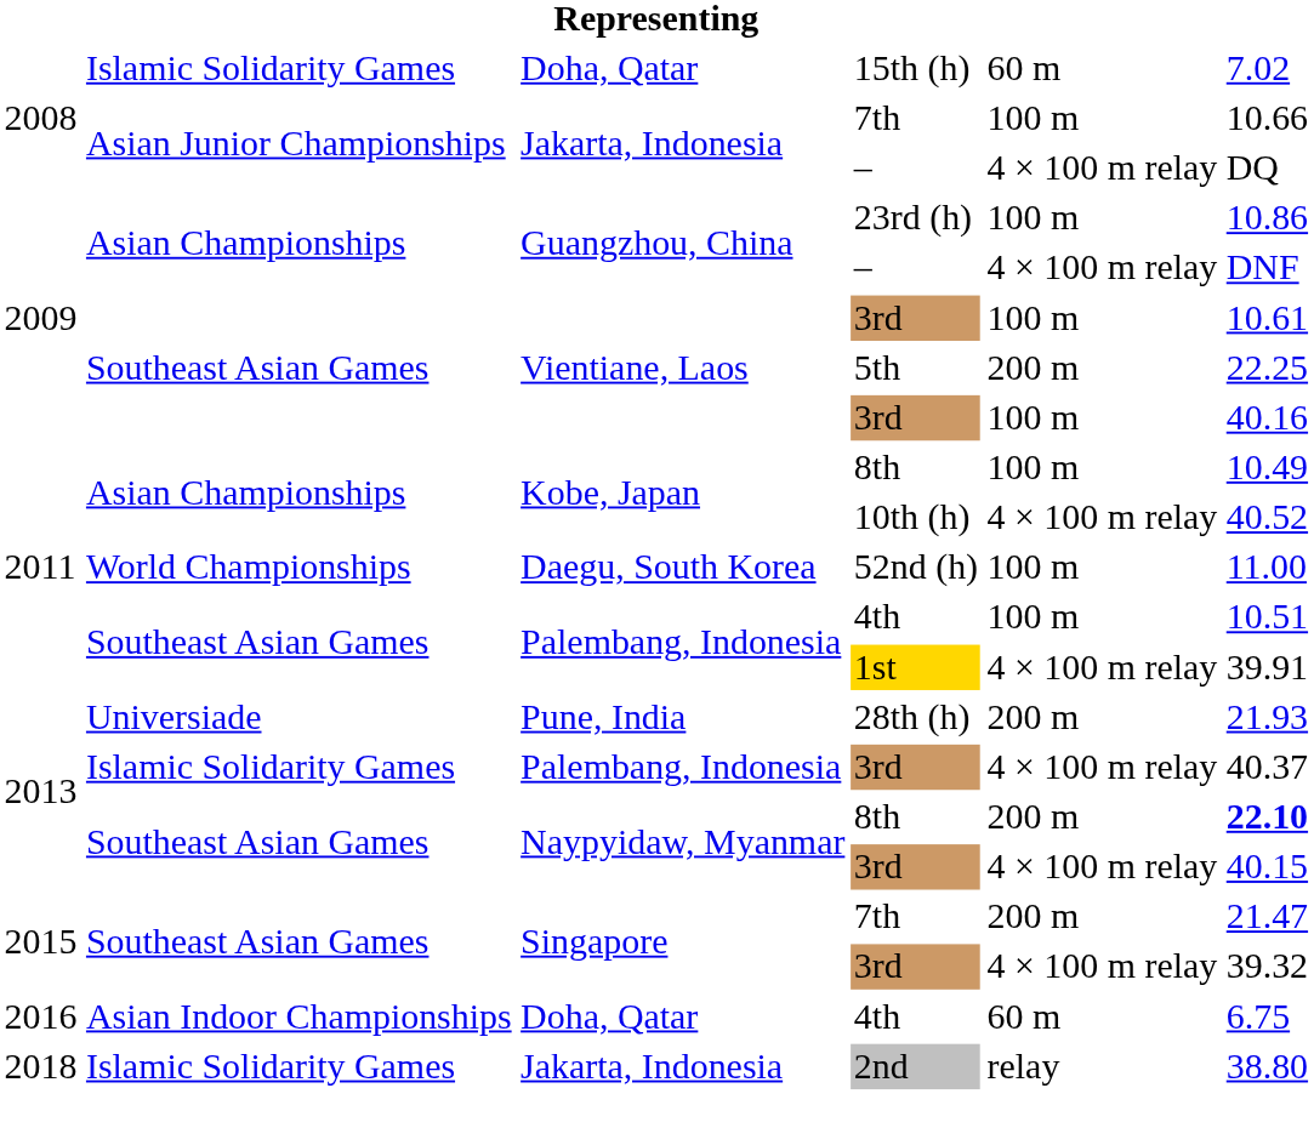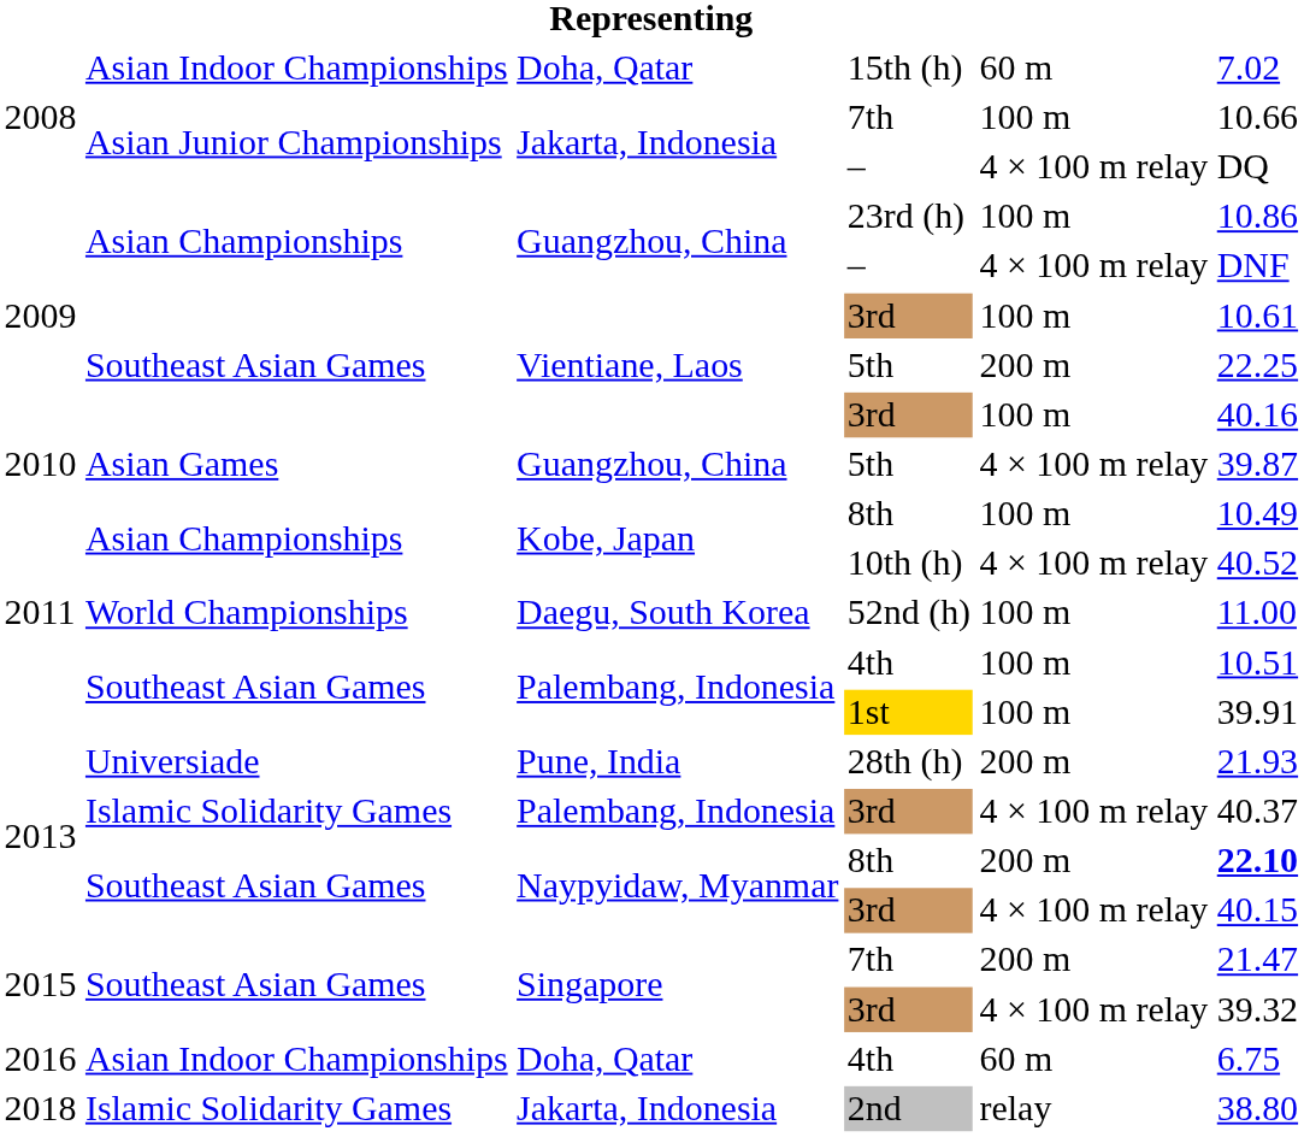 <table>
 <tr>
 <th colspan="6">Representing </th>
 </tr>
 <tr>
 <td rowspan=3>2008</td>
-<td><a href='#'>Islamic Solidarity Games</a></td>
+<td><a href='#'>Asian Indoor Championships</a></td>
 <td><a href='#'>Doha, Qatar</a></td>
 <td>15th (h)</td>
 <td>60 m</td>
 <td><a href='#'>7.02</a></td>
 </tr>
 <tr>
 <td rowspan=2><a href='#'>Asian Junior Championships</a></td>
 <td rowspan=2><a href='#'>Jakarta, Indonesia</a></td>
 <td>7th</td>
 <td>100 m</td>
 <td>10.66</td>
 </tr>
 <tr>
 <td>–</td>
 <td>4 × 100 m relay</td>
 <td>DQ</td>
 </tr>
 <tr>
 <td rowspan=5>2009</td>
 <td rowspan=2><a href='#'>Asian Championships</a></td>
 <td rowspan=2><a href='#'>Guangzhou, China</a></td>
 <td>23rd (h)</td>
 <td>100 m</td>
 <td><a href='#'>10.86</a></td>
 </tr>
 <tr>
 <td>–</td>
 <td>4 × 100 m relay</td>
 <td><a href='#'>DNF</a></td>
 </tr>
 <tr>
 <td rowspan=3><a href='#'>Southeast Asian Games</a></td>
 <td rowspan=3><a href='#'>Vientiane, Laos</a></td>
 <td bgcolor=cc9966>3rd</td>
 <td>100 m</td>
 <td><a href='#'>10.61</a></td>
 </tr>
 <tr>
 <td>5th</td>
 <td>200 m</td>
 <td><a href='#'>22.25</a></td>
 </tr>
 <tr>
 <td bgcolor=cc9966>3rd</td>
 <td>100 m</td>
 <td><a href='#'>40.16</a></td>
 </tr>
 <tr>
+<td>2010</td>
+<td><a href='#'>Asian Games</a></td>
+<td><a href='#'>Guangzhou, China</a></td>
+<td>5th</td>
+<td>4 × 100 m relay</td>
+<td><a href='#'>39.87</a></td>
+</tr>
+<tr>
 <td rowspan=5>2011</td>
 <td rowspan=2><a href='#'>Asian Championships</a></td>
 <td rowspan=2><a href='#'>Kobe, Japan</a></td>
 <td>8th</td>
 <td>100 m</td>
 <td><a href='#'>10.49</a></td>
 </tr>
 <tr>
 <td>10th (h)</td>
 <td>4 × 100 m relay</td>
 <td><a href='#'>40.52</a></td>
 </tr>
 <tr>
 <td><a href='#'>World Championships</a></td>
 <td><a href='#'>Daegu, South Korea</a></td>
 <td>52nd (h)</td>
 <td>100 m</td>
 <td><a href='#'>11.00</a></td>
 </tr>
 <tr>
 <td rowspan=2><a href='#'>Southeast Asian Games</a></td>
 <td rowspan=2><a href='#'>Palembang, Indonesia</a></td>
 <td>4th</td>
 <td>100 m</td>
 <td><a href='#'>10.51</a></td>
 </tr>
 <tr>
 <td bgcolor=gold>1st</td>
-<td>4 × 100 m relay</td>
+<td>100 m</td>
 <td>39.91</td>
 </tr>
 <tr>
 <td rowspan=4>2013</td>
 <td><a href='#'>Universiade</a></td>
 <td><a href='#'>Pune, India</a></td>
 <td>28th (h)</td>
 <td>200 m</td>
 <td><a href='#'>21.93</a></td>
 </tr>
 <tr>
 <td><a href='#'>Islamic Solidarity Games</a></td>
 <td><a href='#'>Palembang, Indonesia</a></td>
 <td bgcolor=cc9966>3rd</td>
 <td>4 × 100 m relay</td>
 <td>40.37</td>
 </tr>
 <tr>
 <td rowspan=2><a href='#'>Southeast Asian Games</a></td>
 <td rowspan=2><a href='#'>Naypyidaw, Myanmar</a></td>
 <td>8th</td>
 <td>200 m</td>
 <td><strong><a href='#'>22.10</a></strong></td>
 </tr>
 <tr>
 <td bgcolor=cc9966>3rd</td>
 <td>4 × 100 m relay</td>
 <td><a href='#'>40.15</a></td>
 </tr>
 <tr>
 <td rowspan=2>2015</td>
 <td rowspan=2><a href='#'>Southeast Asian Games</a></td>
 <td rowspan=2><a href='#'>Singapore</a></td>
 <td>7th</td>
 <td>200 m</td>
 <td><a href='#'>21.47</a></td>
 </tr>
 <tr>
 <td bgcolor=cc9966>3rd</td>
 <td>4 × 100 m relay</td>
 <td>39.32</td>
 </tr>
 <tr>
 <td>2016</td>
 <td><a href='#'>Asian Indoor Championships</a></td>
 <td><a href='#'>Doha, Qatar</a></td>
 <td>4th</td>
 <td>60 m</td>
 <td><a href='#'>6.75</a></td>
 </tr>
 <tr>
 <td>2018</td>
 <td><a href='#'>Islamic Solidarity Games</a></td>
 <td><a href='#'>Jakarta, Indonesia</a></td>
 <td bgcolor=silver>2nd</td>
 <td> relay</td>
 <td><a href='#'>38.80</a></td>
 </tr>
 </table>
